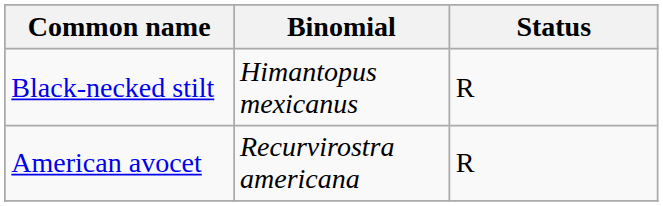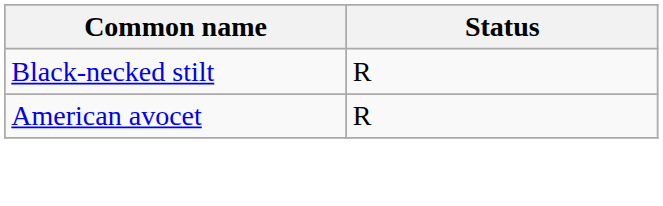 <table width=60% class="wikitable">
 <tr>
 <th width=35%>Common name</th>
-<th width=33%>Binomial</th>
 <th width=32%>Status</th>
 </tr>
 <tr>
 <td><a href='#'>Black-necked stilt</a></td>
-<td><em>Himantopus mexicanus</em></td>
 <td>R</td>
 </tr>
 <tr>
 <td><a href='#'>American avocet</a></td>
-<td><em>Recurvirostra americana</em></td>
 <td>R</td>
 </tr>
 </table>
